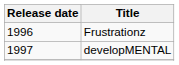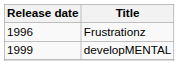 <table class="wikitable">
 <tr>
 <th>Release date</th>
 <th>Title</th>
 </tr>
 <tr>
 <td>1996</td>
 <td>Frustrationz</td>
 </tr>
 <tr>
-<td>1997</td>
+<td>1999</td>
 <td>developMENTAL</td>
 </tr>
 <tr>
 </tr>
 <tr>
 </tr>
 <tr>
 </tr>
 <tr>
 </tr>
 <tr>
 </tr>
 <tr>
 </tr>
 <tr>
 </tr>
 </table>
